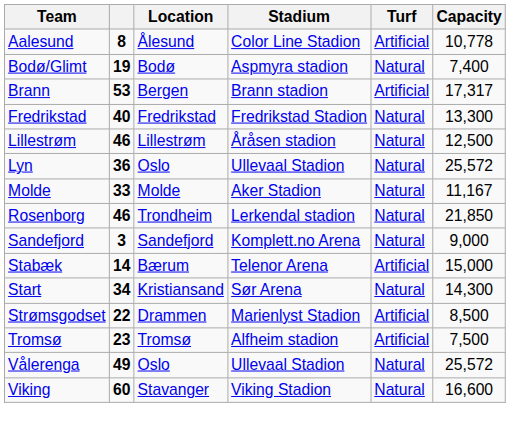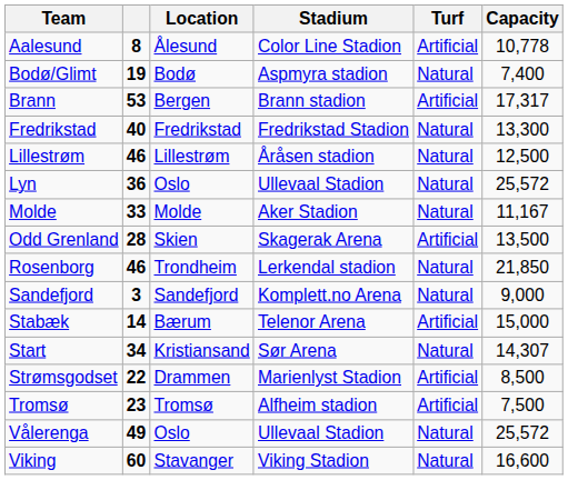 <table class="wikitable sortable" border="1">
 <tr>
 <th>Team</th>
 <th></th>
 <th>Location</th>
 <th>Stadium</th>
 <th>Turf</th>
 <th>Capacity</th>
 </tr>
 <tr>
 <td><a href='#'>Aalesund</a></td>
 <td align="center"><strong>8</strong></td>
 <td><a href='#'>Ålesund</a></td>
 <td><a href='#'>Color Line Stadion</a></td>
 <td><a href='#'>Artificial</a></td>
 <td align="center">10,778</td>
 </tr>
 <tr>
 <td><a href='#'>Bodø/Glimt</a></td>
 <td align="center"><strong>19</strong></td>
 <td><a href='#'>Bodø</a></td>
 <td><a href='#'>Aspmyra stadion</a></td>
 <td><a href='#'>Natural</a></td>
 <td align="center">7,400</td>
 </tr>
 <tr>
 <td><a href='#'>Brann</a></td>
 <td align="center"><strong>53</strong></td>
 <td><a href='#'>Bergen</a></td>
 <td><a href='#'>Brann stadion</a></td>
 <td><a href='#'>Artificial</a></td>
 <td align="center">17,317</td>
 </tr>
 <tr>
 <td><a href='#'>Fredrikstad</a></td>
 <td align="center"><strong>40</strong></td>
 <td><a href='#'>Fredrikstad</a></td>
 <td><a href='#'>Fredrikstad Stadion</a></td>
 <td><a href='#'>Natural</a></td>
 <td align="center">13,300</td>
 </tr>
 <tr>
 <td><a href='#'>Lillestrøm</a></td>
 <td align="center"><strong>46</strong></td>
 <td><a href='#'>Lillestrøm</a></td>
 <td><a href='#'>Åråsen stadion</a></td>
 <td><a href='#'>Natural</a></td>
 <td align="center">12,500</td>
 </tr>
 <tr>
 <td><a href='#'>Lyn</a></td>
 <td align="center"><strong>36</strong></td>
 <td><a href='#'>Oslo</a></td>
 <td><a href='#'>Ullevaal Stadion</a></td>
 <td><a href='#'>Natural</a></td>
 <td align="center">25,572</td>
 </tr>
 <tr>
 <td><a href='#'>Molde</a></td>
 <td align="center"><strong>33</strong></td>
 <td><a href='#'>Molde</a></td>
 <td><a href='#'>Aker Stadion</a></td>
 <td><a href='#'>Natural</a></td>
 <td align="center">11,167</td>
 </tr>
 <tr>
+<td><a href='#'>Odd Grenland</a></td>
+<td align="center"><strong>28</strong></td>
+<td><a href='#'>Skien</a></td>
+<td><a href='#'>Skagerak Arena</a></td>
+<td><a href='#'>Artificial</a></td>
+<td align="center">13,500</td>
+</tr>
+<tr>
 <td><a href='#'>Rosenborg</a></td>
 <td align="center"><strong>46</strong></td>
 <td><a href='#'>Trondheim</a></td>
 <td><a href='#'>Lerkendal stadion</a></td>
 <td><a href='#'>Natural</a></td>
 <td align="center">21,850</td>
 </tr>
 <tr>
 <td><a href='#'>Sandefjord</a></td>
 <td align="center"><strong>3</strong></td>
 <td><a href='#'>Sandefjord</a></td>
 <td><a href='#'>Komplett.no Arena</a></td>
 <td><a href='#'>Natural</a></td>
 <td align="center">9,000</td>
 </tr>
 <tr>
 <td><a href='#'>Stabæk</a></td>
 <td align="center"><strong>14</strong></td>
 <td><a href='#'>Bærum</a></td>
 <td><a href='#'>Telenor Arena</a></td>
 <td><a href='#'>Artificial</a></td>
 <td align="center">15,000</td>
 </tr>
 <tr>
 <td><a href='#'>Start</a></td>
 <td align="center"><strong>34</strong></td>
 <td><a href='#'>Kristiansand</a></td>
 <td><a href='#'>Sør Arena</a></td>
 <td><a href='#'>Natural</a></td>
-<td align="center">14,300</td>
+<td align="center">14,307</td>
 </tr>
 <tr>
 <td><a href='#'>Strømsgodset</a></td>
 <td align="center"><strong>22</strong></td>
 <td><a href='#'>Drammen</a></td>
 <td><a href='#'>Marienlyst Stadion</a></td>
 <td><a href='#'>Artificial</a></td>
 <td align="center">8,500</td>
 </tr>
 <tr>
 <td><a href='#'>Tromsø</a></td>
 <td align="center"><strong>23</strong></td>
 <td><a href='#'>Tromsø</a></td>
 <td><a href='#'>Alfheim stadion</a></td>
 <td><a href='#'>Artificial</a></td>
 <td align="center">7,500</td>
 </tr>
 <tr>
 <td><a href='#'>Vålerenga</a></td>
 <td align="center"><strong>49</strong></td>
 <td><a href='#'>Oslo</a></td>
 <td><a href='#'>Ullevaal Stadion</a></td>
 <td><a href='#'>Natural</a></td>
 <td align="center">25,572</td>
 </tr>
 <tr>
 <td><a href='#'>Viking</a></td>
 <td align="center"><strong>60</strong></td>
 <td><a href='#'>Stavanger</a></td>
 <td><a href='#'>Viking Stadion</a></td>
 <td><a href='#'>Natural</a></td>
 <td align="center">16,600</td>
 </tr>
 </table>
